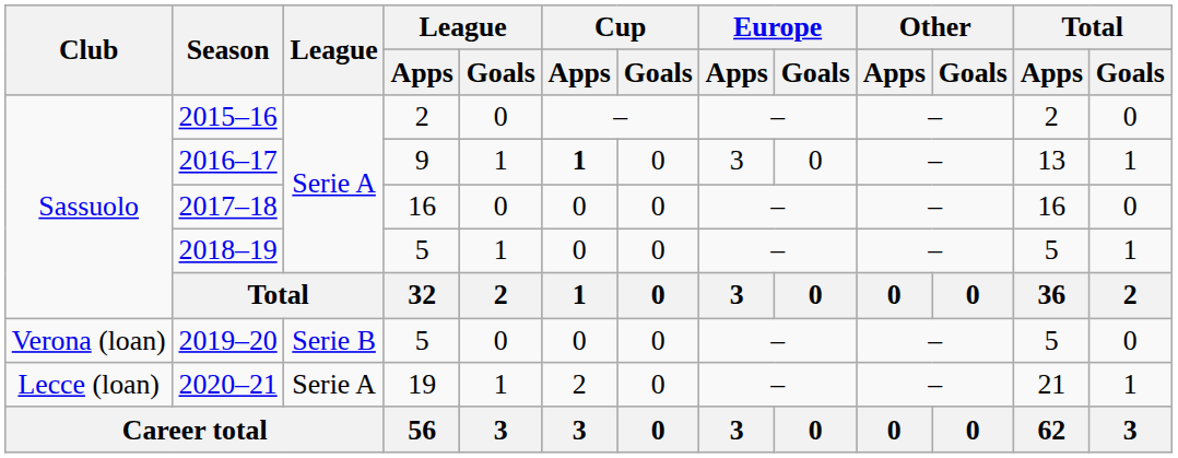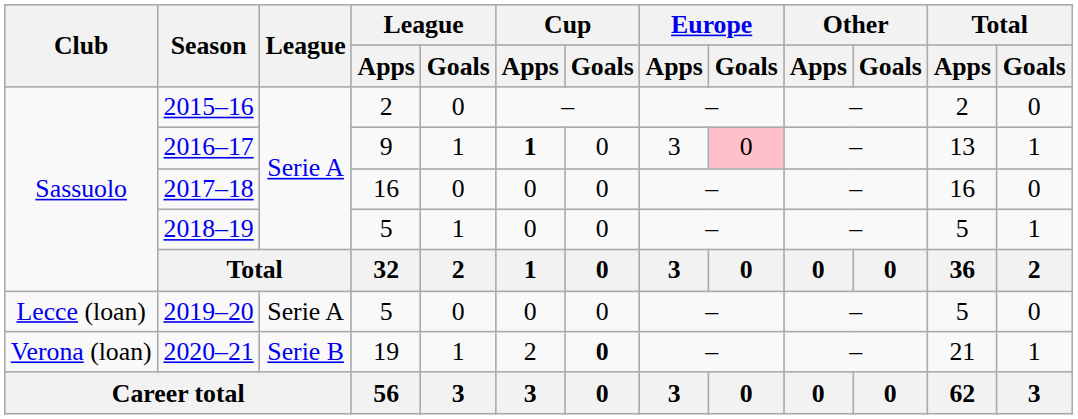 <table class="wikitable" style="text-align: center">
 <tr>
 <th rowspan="2">Club</th>
 <th rowspan="2">Season</th>
 <th rowspan="2">League</th>
 <th colspan="2">League</th>
 <th colspan="2">Cup</th>
 <th colspan="2"><a href='#'>Europe</a></th>
 <th colspan="2">Other</th>
 <th colspan="2">Total</th>
 </tr>
 <tr>
 <th>Apps</th>
 <th>Goals</th>
 <th>Apps</th>
 <th>Goals</th>
 <th>Apps</th>
 <th>Goals</th>
 <th>Apps</th>
 <th>Goals</th>
 <th>Apps</th>
 <th>Goals</th>
 </tr>
 <tr>
 <td rowspan="5"><a href='#'>Sassuolo</a></td>
 <td><a href='#'>2015–16</a></td>
 <td rowspan="4"><a href='#'>Serie A</a></td>
 <td>2</td>
 <td>0</td>
 <td colspan="2">–</td>
 <td colspan="2">–</td>
 <td colspan="2">–</td>
 <td>2</td>
 <td>0</td>
 </tr>
 <tr>
 <td><a href='#'>2016–17</a></td>
 <td>9</td>
 <td>1</td>
 <td><strong>1</strong></td>
 <td>0</td>
 <td>3</td>
-<td>0</td>
+<td style="background: pink;">0</td>
 <td colspan="2">–</td>
 <td>13</td>
 <td>1</td>
 </tr>
 <tr>
 <td><a href='#'>2017–18</a></td>
 <td>16</td>
 <td>0</td>
 <td>0</td>
 <td>0</td>
 <td colspan="2">–</td>
 <td colspan="2">–</td>
 <td>16</td>
 <td>0</td>
 </tr>
 <tr>
 <td><a href='#'>2018–19</a></td>
 <td>5</td>
 <td>1</td>
 <td>0</td>
 <td>0</td>
 <td colspan="2">–</td>
 <td colspan="2">–</td>
 <td>5</td>
 <td>1</td>
 </tr>
 <tr>
 <th colspan="2">Total</th>
 <th>32</th>
 <th>2</th>
 <th>1</th>
 <th>0</th>
 <th>3</th>
 <th>0</th>
 <th>0</th>
 <th>0</th>
 <th>36</th>
 <th>2</th>
 </tr>
 <tr>
-<td><a href='#'>Verona</a> (loan)</td>
+<td><a href='#'>Lecce</a> (loan)</td>
 <td><a href='#'>2019–20</a></td>
-<td><a href='#'>Serie B</a></td>
+<td>Serie A</td>
 <td>5</td>
 <td>0</td>
 <td>0</td>
 <td>0</td>
 <td colspan="2">–</td>
 <td colspan="2">–</td>
 <td>5</td>
 <td>0</td>
 </tr>
 <tr>
-<td><a href='#'>Lecce</a> (loan)</td>
+<td><a href='#'>Verona</a> (loan)</td>
 <td><a href='#'>2020–21</a></td>
-<td>Serie A</td>
+<td><a href='#'>Serie B</a></td>
 <td>19</td>
 <td>1</td>
 <td>2</td>
-<td>0</td>
+<td><strong>0</strong></td>
 <td colspan="2">–</td>
 <td colspan="2">–</td>
 <td>21</td>
 <td>1</td>
 </tr>
 <tr>
 <th colspan="3">Career total</th>
 <th>56</th>
 <th>3</th>
 <th>3</th>
 <th>0</th>
 <th>3</th>
 <th>0</th>
 <th>0</th>
 <th>0</th>
 <th>62</th>
 <th>3</th>
 </tr>
 </table>
